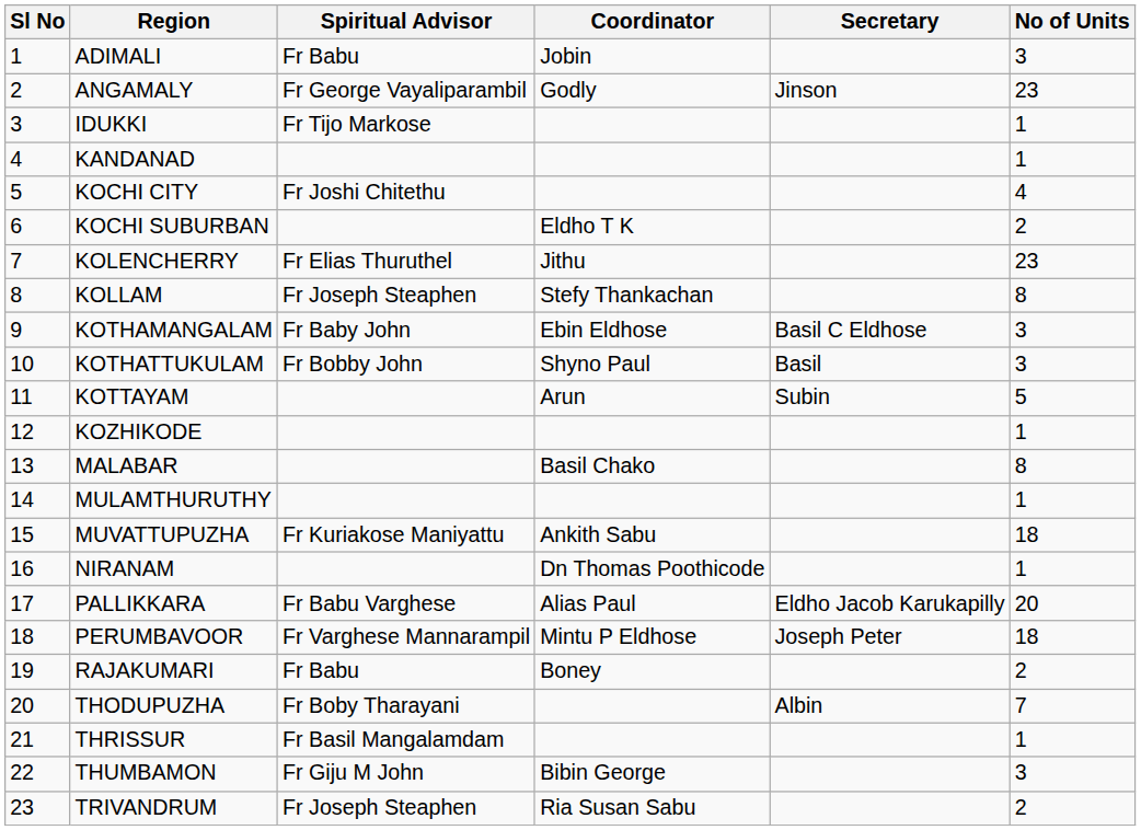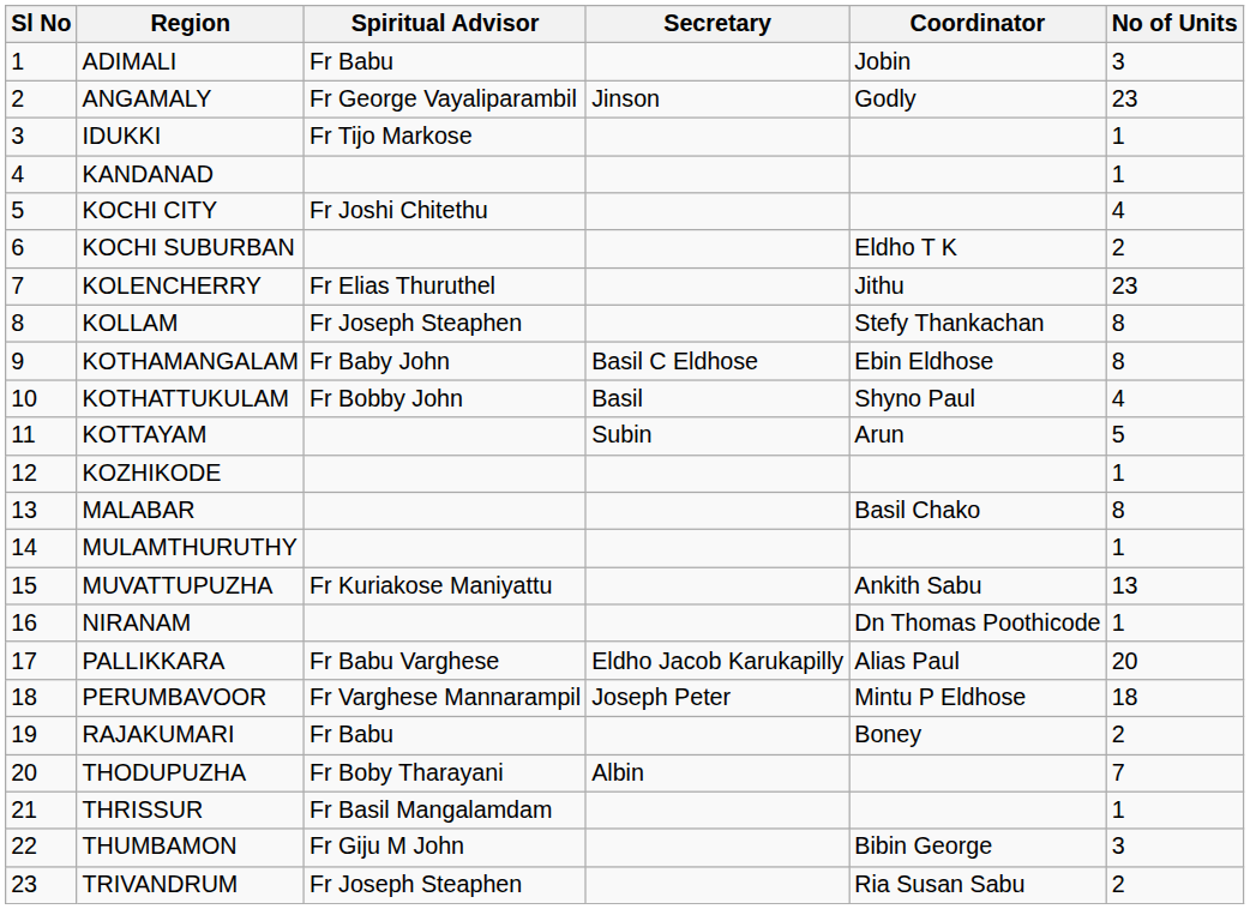 <table class="wikitable">
 <tr>
 <th>Sl No</th>
 <th>Region</th>
 <th>Spiritual Advisor</th>
+<th>Secretary</th>
 <th>Coordinator</th>
-<th>Secretary</th>
 <th>No of Units</th>
 </tr>
 <tr>
 <td>1</td>
 <td>ADIMALI</td>
 <td>Fr Babu</td>
+<td></td>
 <td>Jobin</td>
-<td></td>
 <td>3</td>
 </tr>
 <tr>
 <td>2</td>
 <td>ANGAMALY</td>
 <td>Fr George Vayaliparambil</td>
+<td>Jinson</td>
 <td>Godly</td>
-<td>Jinson</td>
 <td>23</td>
 </tr>
 <tr>
 <td>3</td>
 <td>IDUKKI</td>
 <td>Fr Tijo Markose</td>
 <td></td>
 <td></td>
 <td>1</td>
 </tr>
 <tr>
 <td>4</td>
 <td>KANDANAD</td>
 <td></td>
 <td></td>
 <td></td>
 <td>1</td>
 </tr>
 <tr>
 <td>5</td>
 <td>KOCHI  CITY</td>
 <td>Fr Joshi Chitethu</td>
 <td></td>
 <td></td>
 <td>4</td>
 </tr>
 <tr>
 <td>6</td>
 <td>KOCHI SUBURBAN</td>
 <td></td>
+<td></td>
 <td>Eldho T K</td>
-<td></td>
 <td>2</td>
 </tr>
 <tr>
 <td>7</td>
 <td>KOLENCHERRY</td>
 <td>Fr Elias Thuruthel</td>
+<td></td>
 <td>Jithu</td>
-<td></td>
 <td>23</td>
 </tr>
 <tr>
 <td>8</td>
 <td>KOLLAM</td>
 <td>Fr Joseph Steaphen</td>
+<td></td>
 <td>Stefy Thankachan</td>
-<td></td>
 <td>8</td>
 </tr>
 <tr>
 <td>9</td>
 <td>KOTHAMANGALAM</td>
 <td>Fr Baby John</td>
+<td>Basil C Eldhose</td>
 <td>Ebin Eldhose</td>
-<td>Basil C Eldhose</td>
-<td>3</td>
+<td>8</td>
 </tr>
 <tr>
 <td>10</td>
 <td>KOTHATTUKULAM</td>
 <td>Fr Bobby John</td>
+<td>Basil</td>
 <td>Shyno Paul</td>
-<td>Basil</td>
-<td>3</td>
+<td>4</td>
 </tr>
 <tr>
 <td>11</td>
 <td>KOTTAYAM</td>
 <td></td>
+<td>Subin</td>
 <td>Arun</td>
-<td>Subin</td>
 <td>5</td>
 </tr>
 <tr>
 <td>12</td>
 <td>KOZHIKODE</td>
 <td></td>
 <td></td>
 <td></td>
 <td>1</td>
 </tr>
 <tr>
 <td>13</td>
 <td>MALABAR</td>
 <td></td>
+<td></td>
 <td>Basil Chako</td>
-<td></td>
 <td>8</td>
 </tr>
 <tr>
 <td>14</td>
 <td>MULAMTHURUTHY</td>
 <td></td>
 <td></td>
 <td></td>
 <td>1</td>
 </tr>
 <tr>
 <td>15</td>
 <td>MUVATTUPUZHA</td>
 <td>Fr Kuriakose Maniyattu</td>
+<td></td>
 <td>Ankith Sabu</td>
-<td></td>
-<td>18</td>
+<td>13</td>
 </tr>
 <tr>
 <td>16</td>
 <td>NIRANAM</td>
 <td></td>
+<td></td>
 <td>Dn Thomas Poothicode</td>
-<td></td>
 <td>1</td>
 </tr>
 <tr>
 <td>17</td>
 <td>PALLIKKARA</td>
 <td>Fr Babu Varghese</td>
+<td>Eldho Jacob Karukapilly</td>
 <td>Alias Paul</td>
-<td>Eldho Jacob Karukapilly</td>
 <td>20</td>
 </tr>
 <tr>
 <td>18</td>
 <td>PERUMBAVOOR</td>
 <td>Fr Varghese Mannarampil</td>
+<td>Joseph Peter</td>
 <td>Mintu P Eldhose</td>
-<td>Joseph Peter</td>
 <td>18</td>
 </tr>
 <tr>
 <td>19</td>
 <td>RAJAKUMARI</td>
 <td>Fr Babu</td>
+<td></td>
 <td>Boney</td>
-<td></td>
 <td>2</td>
 </tr>
 <tr>
 <td>20</td>
 <td>THODUPUZHA</td>
 <td>Fr Boby Tharayani</td>
+<td>Albin</td>
 <td></td>
-<td>Albin</td>
 <td>7</td>
 </tr>
 <tr>
 <td>21</td>
 <td>THRISSUR</td>
 <td>Fr Basil Mangalamdam</td>
 <td></td>
 <td></td>
 <td>1</td>
 </tr>
 <tr>
 <td>22</td>
 <td>THUMBAMON</td>
 <td>Fr Giju M John</td>
+<td></td>
 <td>Bibin George</td>
-<td></td>
 <td>3</td>
 </tr>
 <tr>
 <td>23</td>
 <td>TRIVANDRUM</td>
 <td>Fr Joseph Steaphen</td>
+<td></td>
 <td>Ria Susan Sabu</td>
-<td></td>
 <td>2</td>
 </tr>
 </table>
